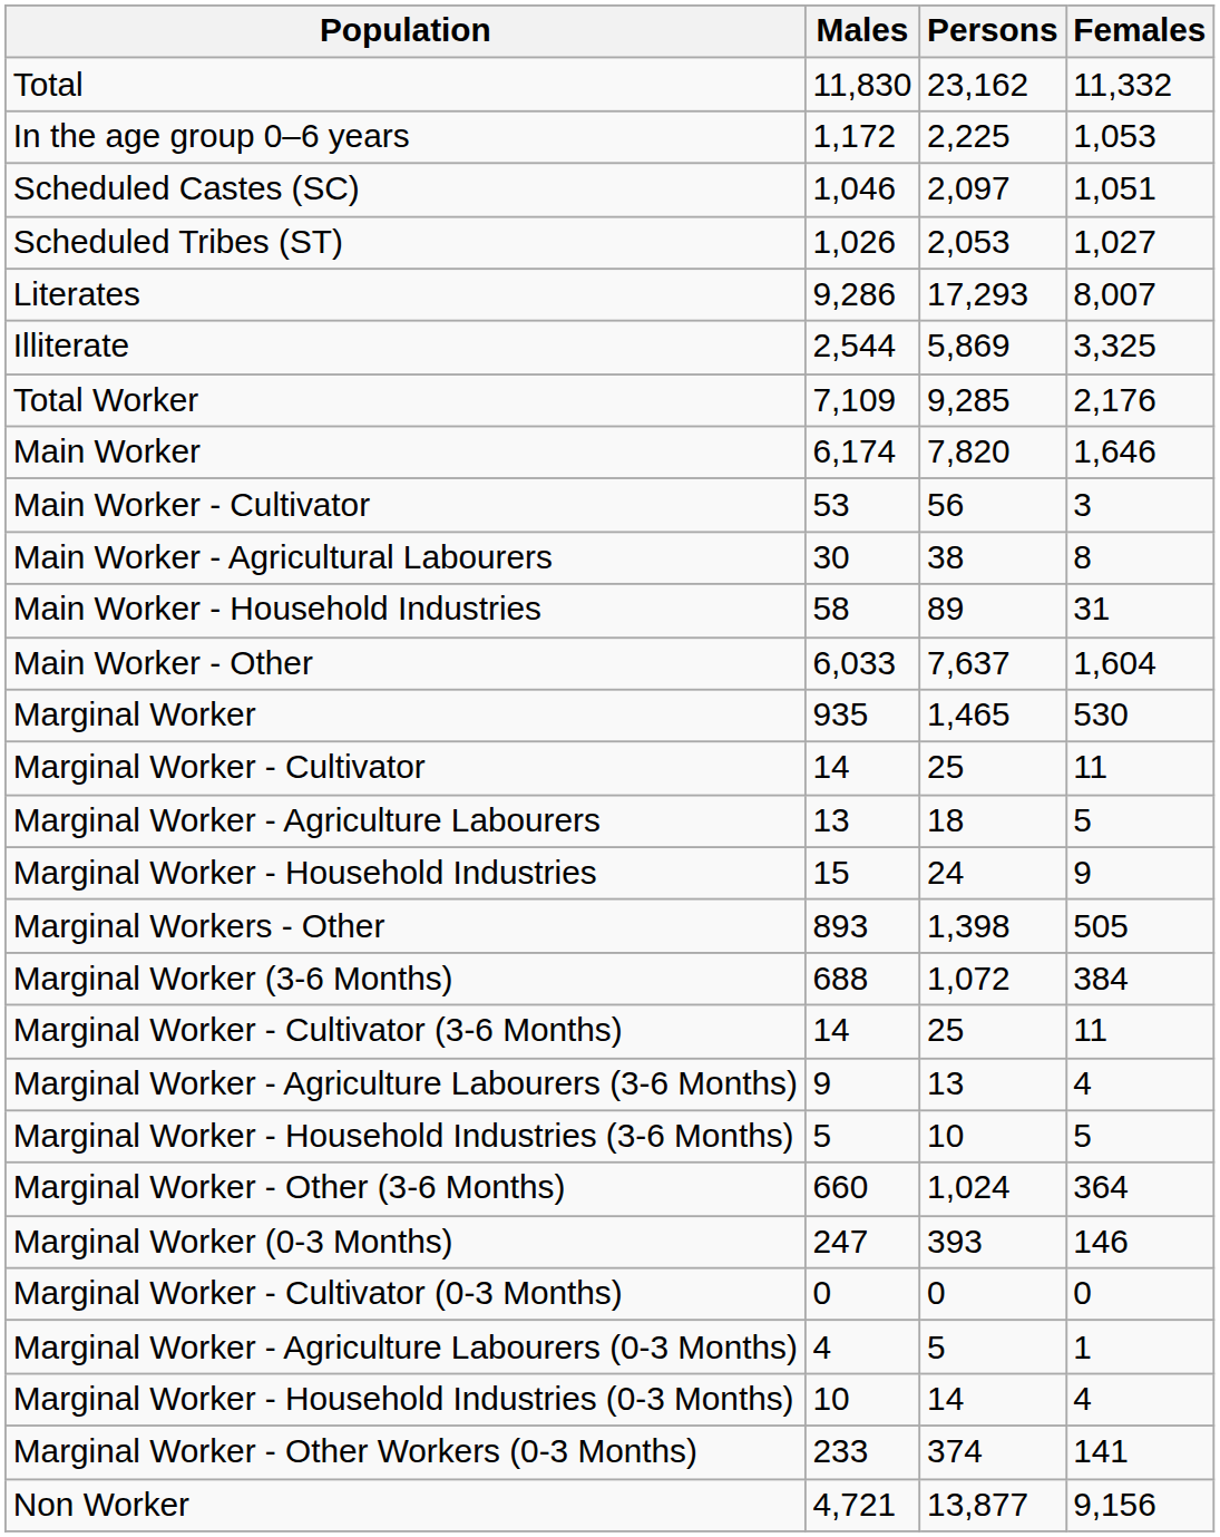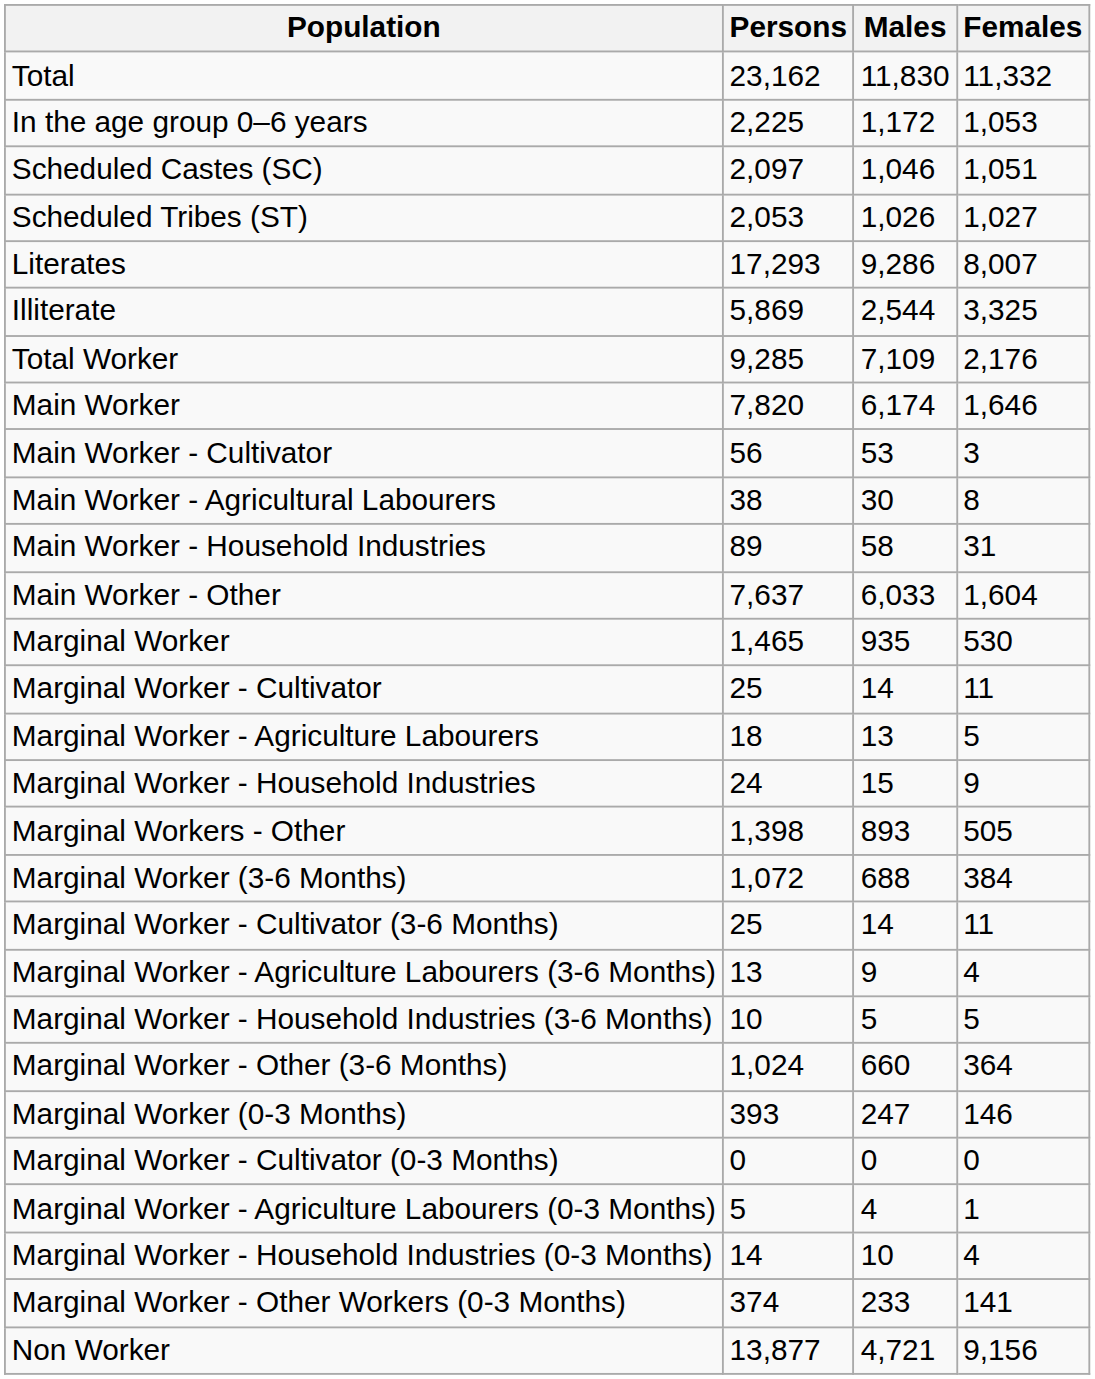 <table class="wikitable">
 <tr>
 <th>Population</th>
+<th>Persons</th>
 <th>Males</th>
-<th>Persons</th>
 <th>Females</th>
 </tr>
 <tr>
 <td>Total</td>
+<td>23,162</td>
 <td>11,830</td>
-<td>23,162</td>
 <td>11,332</td>
 </tr>
 <tr>
 <td>In the age group 0–6 years</td>
+<td>2,225</td>
 <td>1,172</td>
-<td>2,225</td>
 <td>1,053</td>
 </tr>
 <tr>
 <td>Scheduled Castes (SC)</td>
+<td>2,097</td>
 <td>1,046</td>
-<td>2,097</td>
 <td>1,051</td>
 </tr>
 <tr>
 <td>Scheduled Tribes (ST)</td>
+<td>2,053</td>
 <td>1,026</td>
-<td>2,053</td>
 <td>1,027</td>
 </tr>
 <tr>
 <td>Literates</td>
+<td>17,293</td>
 <td>9,286</td>
-<td>17,293</td>
 <td>8,007</td>
 </tr>
 <tr>
 <td>Illiterate</td>
+<td>5,869</td>
 <td>2,544</td>
-<td>5,869</td>
 <td>3,325</td>
 </tr>
 <tr>
 <td>Total Worker</td>
+<td>9,285</td>
 <td>7,109</td>
-<td>9,285</td>
 <td>2,176</td>
 </tr>
 <tr>
 <td>Main Worker</td>
+<td>7,820</td>
 <td>6,174</td>
-<td>7,820</td>
 <td>1,646</td>
 </tr>
 <tr>
 <td>Main Worker - Cultivator</td>
+<td>56</td>
 <td>53</td>
-<td>56</td>
 <td>3</td>
 </tr>
 <tr>
 <td>Main Worker - Agricultural Labourers</td>
+<td>38</td>
 <td>30</td>
-<td>38</td>
 <td>8</td>
 </tr>
 <tr>
 <td>Main Worker - Household Industries</td>
+<td>89</td>
 <td>58</td>
-<td>89</td>
 <td>31</td>
 </tr>
 <tr>
 <td>Main Worker - Other</td>
+<td>7,637</td>
 <td>6,033</td>
-<td>7,637</td>
 <td>1,604</td>
 </tr>
 <tr>
 <td>Marginal Worker</td>
+<td>1,465</td>
 <td>935</td>
-<td>1,465</td>
 <td>530</td>
 </tr>
 <tr>
 <td>Marginal Worker - Cultivator</td>
+<td>25</td>
 <td>14</td>
-<td>25</td>
 <td>11</td>
 </tr>
 <tr>
 <td>Marginal Worker - Agriculture Labourers</td>
+<td>18</td>
 <td>13</td>
-<td>18</td>
 <td>5</td>
 </tr>
 <tr>
 <td>Marginal Worker - Household Industries</td>
+<td>24</td>
 <td>15</td>
-<td>24</td>
 <td>9</td>
 </tr>
 <tr>
 <td>Marginal Workers - Other</td>
+<td>1,398</td>
 <td>893</td>
-<td>1,398</td>
 <td>505</td>
 </tr>
 <tr>
 <td>Marginal Worker (3-6 Months)</td>
+<td>1,072</td>
 <td>688</td>
-<td>1,072</td>
 <td>384</td>
 </tr>
 <tr>
 <td>Marginal Worker - Cultivator (3-6 Months)</td>
+<td>25</td>
 <td>14</td>
-<td>25</td>
 <td>11</td>
 </tr>
 <tr>
 <td>Marginal Worker - Agriculture Labourers (3-6 Months)</td>
+<td>13</td>
 <td>9</td>
-<td>13</td>
 <td>4</td>
 </tr>
 <tr>
 <td>Marginal Worker - Household Industries (3-6 Months)</td>
+<td>10</td>
 <td>5</td>
-<td>10</td>
 <td>5</td>
 </tr>
 <tr>
 <td>Marginal Worker - Other (3-6 Months)</td>
+<td>1,024</td>
 <td>660</td>
-<td>1,024</td>
 <td>364</td>
 </tr>
 <tr>
 <td>Marginal Worker (0-3 Months)</td>
+<td>393</td>
 <td>247</td>
-<td>393</td>
 <td>146</td>
 </tr>
 <tr>
 <td>Marginal Worker - Cultivator (0-3 Months)</td>
 <td>0</td>
 <td>0</td>
 <td>0</td>
 </tr>
 <tr>
 <td>Marginal Worker - Agriculture Labourers (0-3 Months)</td>
+<td>5</td>
 <td>4</td>
-<td>5</td>
 <td>1</td>
 </tr>
 <tr>
 <td>Marginal Worker - Household Industries (0-3 Months)</td>
+<td>14</td>
 <td>10</td>
-<td>14</td>
 <td>4</td>
 </tr>
 <tr>
 <td>Marginal Worker - Other Workers (0-3 Months)</td>
+<td>374</td>
 <td>233</td>
-<td>374</td>
 <td>141</td>
 </tr>
 <tr>
 <td>Non Worker</td>
+<td>13,877</td>
 <td>4,721</td>
-<td>13,877</td>
 <td>9,156</td>
 </tr>
 </table>
